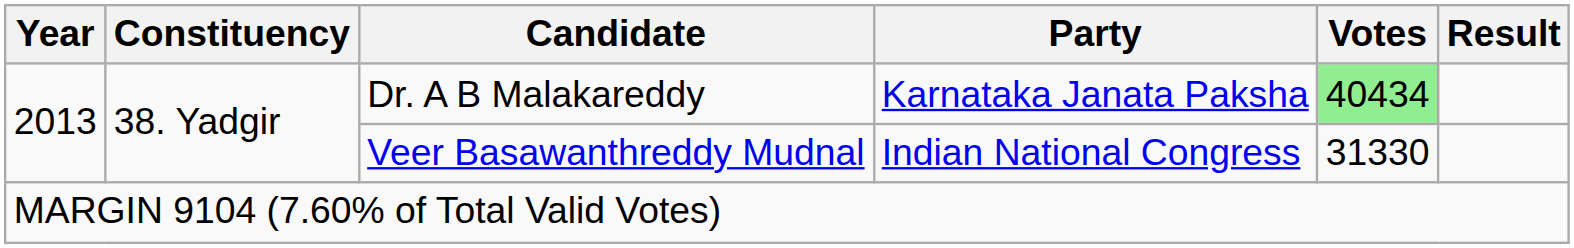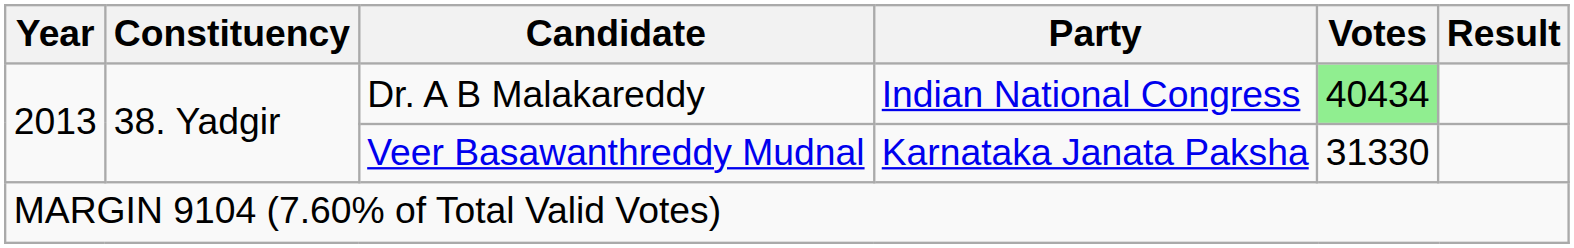 <table class="wikitable">
 <tr>
 <th>Year</th>
 <th>Constituency</th>
 <th>Candidate</th>
 <th>Party</th>
 <th>Votes</th>
 <th>Result</th>
 </tr>
 <tr>
 <td rowspan="2">2013</td>
 <td rowspan="2">38. Yadgir</td>
 <td>Dr. A B Malakareddy</td>
-<td><a href='#'>Karnataka Janata Paksha</a></td>
+<td><a href='#'>Indian National Congress</a></td>
 <td style="background: lightgreen;">40434</td>
 <td></td>
 </tr>
 <tr>
 <td><a href='#'>Veer Basawanthreddy Mudnal</a></td>
-<td><a href='#'>Indian National Congress</a></td>
+<td><a href='#'>Karnataka Janata Paksha</a></td>
 <td>31330</td>
 <td></td>
 </tr>
 <tr>
 <td colspan="6">MARGIN 9104 (7.60% of Total Valid Votes)</td>
 </tr>
 </table>
